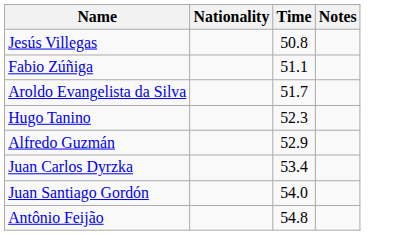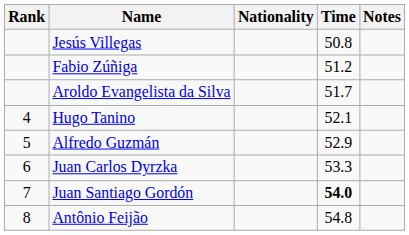 <table class="wikitable sortable" style="text-align:center">
 <tr>
+<th>Rank</th>
 <th>Name</th>
 <th>Nationality</th>
 <th>Time</th>
 <th>Notes</th>
 </tr>
 <tr>
+<td></td>
 <td align=left><a href='#'>Jesús Villegas</a></td>
 <td align=left></td>
 <td>50.8</td>
 <td></td>
 </tr>
 <tr>
+<td></td>
 <td align=left><a href='#'>Fabio Zúñiga</a></td>
 <td align=left></td>
-<td>51.1</td>
+<td>51.2</td>
 <td></td>
 </tr>
 <tr>
+<td></td>
 <td align=left><a href='#'>Aroldo Evangelista da Silva</a></td>
 <td align=left></td>
 <td>51.7</td>
 <td></td>
 </tr>
 <tr>
+<td>4</td>
 <td align=left><a href='#'>Hugo Tanino</a></td>
 <td align=left></td>
-<td>52.3</td>
+<td>52.1</td>
 <td></td>
 </tr>
 <tr>
+<td>5</td>
 <td align=left><a href='#'>Alfredo Guzmán</a></td>
 <td align=left></td>
 <td>52.9</td>
 <td></td>
 </tr>
 <tr>
+<td>6</td>
 <td align=left><a href='#'>Juan Carlos Dyrzka</a></td>
 <td align=left></td>
-<td>53.4</td>
+<td>53.3</td>
 <td></td>
 </tr>
 <tr>
+<td>7</td>
 <td align=left><a href='#'>Juan Santiago Gordón</a></td>
 <td align=left></td>
-<td>54.0</td>
+<td><strong>54.0</strong></td>
 <td></td>
 </tr>
 <tr>
+<td>8</td>
 <td align=left><a href='#'>Antônio Feijão</a></td>
 <td align=left></td>
 <td>54.8</td>
 <td></td>
 </tr>
 </table>
